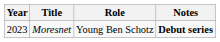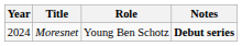 <table class="wikitable sortable">
 <tr>
 <th>Year</th>
 <th>Title</th>
 <th>Role</th>
 <th>Notes</th>
 </tr>
 <tr>
-<td>2023</td>
+<td>2024</td>
 <td><em>Moresnet</em></td>
 <td>Young Ben Schotz</td>
 <td><strong>Debut series</strong></td>
 </tr>
 </table>
